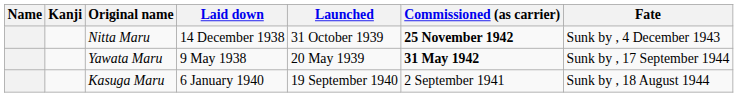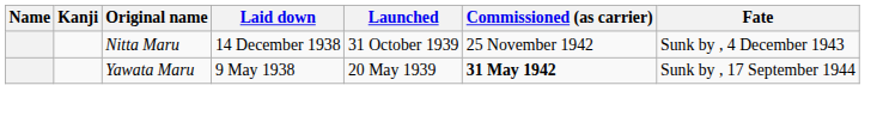 <table class="wikitable plainrowheaders">
 <tr>
 <th scope="col">Name</th>
 <th scope="col">Kanji</th>
 <th scope="col">Original name</th>
 <th scope="col"><a href='#'>Laid down</a></th>
 <th scope="col"><a href='#'>Launched</a></th>
 <th scope="col"><a href='#'>Commissioned</a> (as carrier)</th>
 <th scope="col">Fate</th>
 </tr>
 <tr>
 <th scope="row"></th>
 <td></td>
 <td><em>Nitta Maru</em></td>
 <td>14 December 1938</td>
 <td>31 October 1939</td>
-<td><strong>25 November 1942</strong></td>
+<td>25 November 1942</td>
 <td>Sunk by , 4 December 1943</td>
 </tr>
 <tr>
 <th scope="row"></th>
 <td></td>
 <td><em>Yawata Maru</em></td>
 <td>9 May 1938</td>
 <td>20 May 1939</td>
 <td><strong>31 May 1942</strong></td>
 <td>Sunk by , 17 September 1944</td>
 </tr>
-<tr>
-<th scope="row"></th>
-<td></td>
-<td><em>Kasuga Maru</em></td>
-<td>6 January 1940</td>
-<td>19 September 1940</td>
-<td>2 September 1941</td>
-<td>Sunk by , 18 August 1944</td>
-</tr>
 </table>
